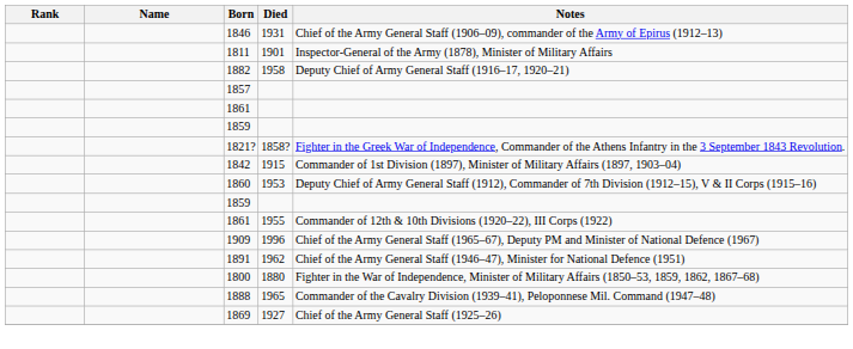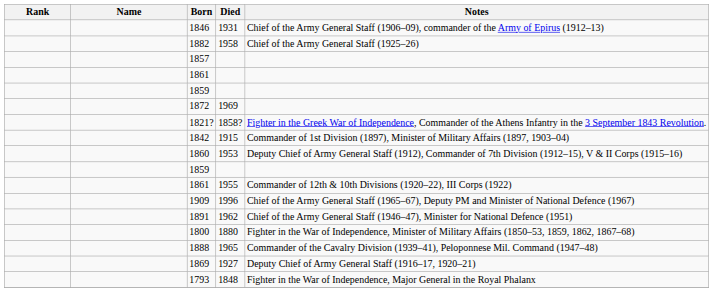 <table class="wikitable sortable">
 <tr>
 <th width="100">Rank</th>
 <th width="180">Name</th>
 <th width="30">Born</th>
 <th width="30">Died</th>
 <th>Notes</th>
 </tr>
 <tr>
 <td></td>
 <td></td>
 <td>1846</td>
 <td>1931</td>
 <td>Chief of the Army General Staff (1906–09), commander of the <a href='#'>Army of Epirus</a> (1912–13)</td>
 </tr>
 <tr>
 <td></td>
 <td></td>
-<td>1811</td>
-<td>1901</td>
-<td>Inspector-General of the Army (1878), Minister of Military Affairs</td>
-</tr>
-<tr>
-<td></td>
-<td></td>
 <td>1882</td>
 <td>1958</td>
-<td>Deputy Chief of Army General Staff (1916–17, 1920–21)</td>
+<td>Chief of the Army General Staff (1925–26)</td>
 </tr>
 <tr>
 <td></td>
 <td></td>
 <td>1857</td>
 <td></td>
 <td></td>
 </tr>
 <tr>
 <td></td>
 <td></td>
 <td>1861</td>
 <td></td>
 <td></td>
 </tr>
 <tr>
 <td></td>
 <td></td>
 <td>1859</td>
 <td></td>
+<td></td>
+</tr>
+<tr>
+<td></td>
+<td></td>
+<td>1872</td>
+<td>1969</td>
 <td></td>
 </tr>
 <tr>
 <td></td>
 <td></td>
 <td>1821?</td>
 <td>1858?</td>
 <td><a href='#'>Fighter in the Greek War of Independence</a>, Commander of the Athens Infantry in the <a href='#'>3 September 1843 Revolution</a>.</td>
 </tr>
 <tr>
 <td></td>
 <td></td>
 <td>1842</td>
 <td>1915</td>
 <td>Commander of 1st Division (1897), Minister of Military Affairs (1897, 1903–04)</td>
 </tr>
 <tr>
 <td></td>
 <td></td>
 <td>1860</td>
 <td>1953</td>
 <td>Deputy Chief of Army General Staff (1912), Commander of 7th Division (1912–15), V & II Corps (1915–16)</td>
 </tr>
 <tr>
 <td></td>
 <td></td>
 <td>1859</td>
 <td></td>
 <td></td>
 </tr>
 <tr>
 <td></td>
 <td></td>
 <td>1861</td>
 <td>1955</td>
 <td>Commander of 12th & 10th Divisions (1920–22), III Corps (1922)</td>
 </tr>
 <tr>
 <td></td>
 <td></td>
 <td>1909</td>
 <td>1996</td>
 <td>Chief of the Army General Staff (1965–67), Deputy PM and Minister of National Defence (1967)</td>
 </tr>
 <tr>
 <td></td>
 <td></td>
 <td>1891</td>
 <td>1962</td>
 <td>Chief of the Army General Staff (1946–47), Minister for National Defence (1951)</td>
 </tr>
 <tr>
 <td></td>
 <td></td>
 <td>1800</td>
 <td>1880</td>
 <td>Fighter in the War of Independence, Minister of Military Affairs (1850–53, 1859, 1862, 1867–68)</td>
 </tr>
 <tr>
 <td></td>
 <td></td>
 <td>1888</td>
 <td>1965</td>
 <td>Commander of the Cavalry Division (1939–41), Peloponnese Mil. Command (1947–48)</td>
 </tr>
 <tr>
 <td></td>
 <td></td>
 <td>1869</td>
 <td>1927</td>
-<td>Chief of the Army General Staff (1925–26)</td>
+<td>Deputy Chief of Army General Staff (1916–17, 1920–21)</td>
+</tr>
+<tr>
+<td></td>
+<td></td>
+<td>1793</td>
+<td>1848</td>
+<td>Fighter in the War of Independence, Major General in the Royal Phalanx</td>
 </tr>
 <tr>
 </tr>
 </table>
